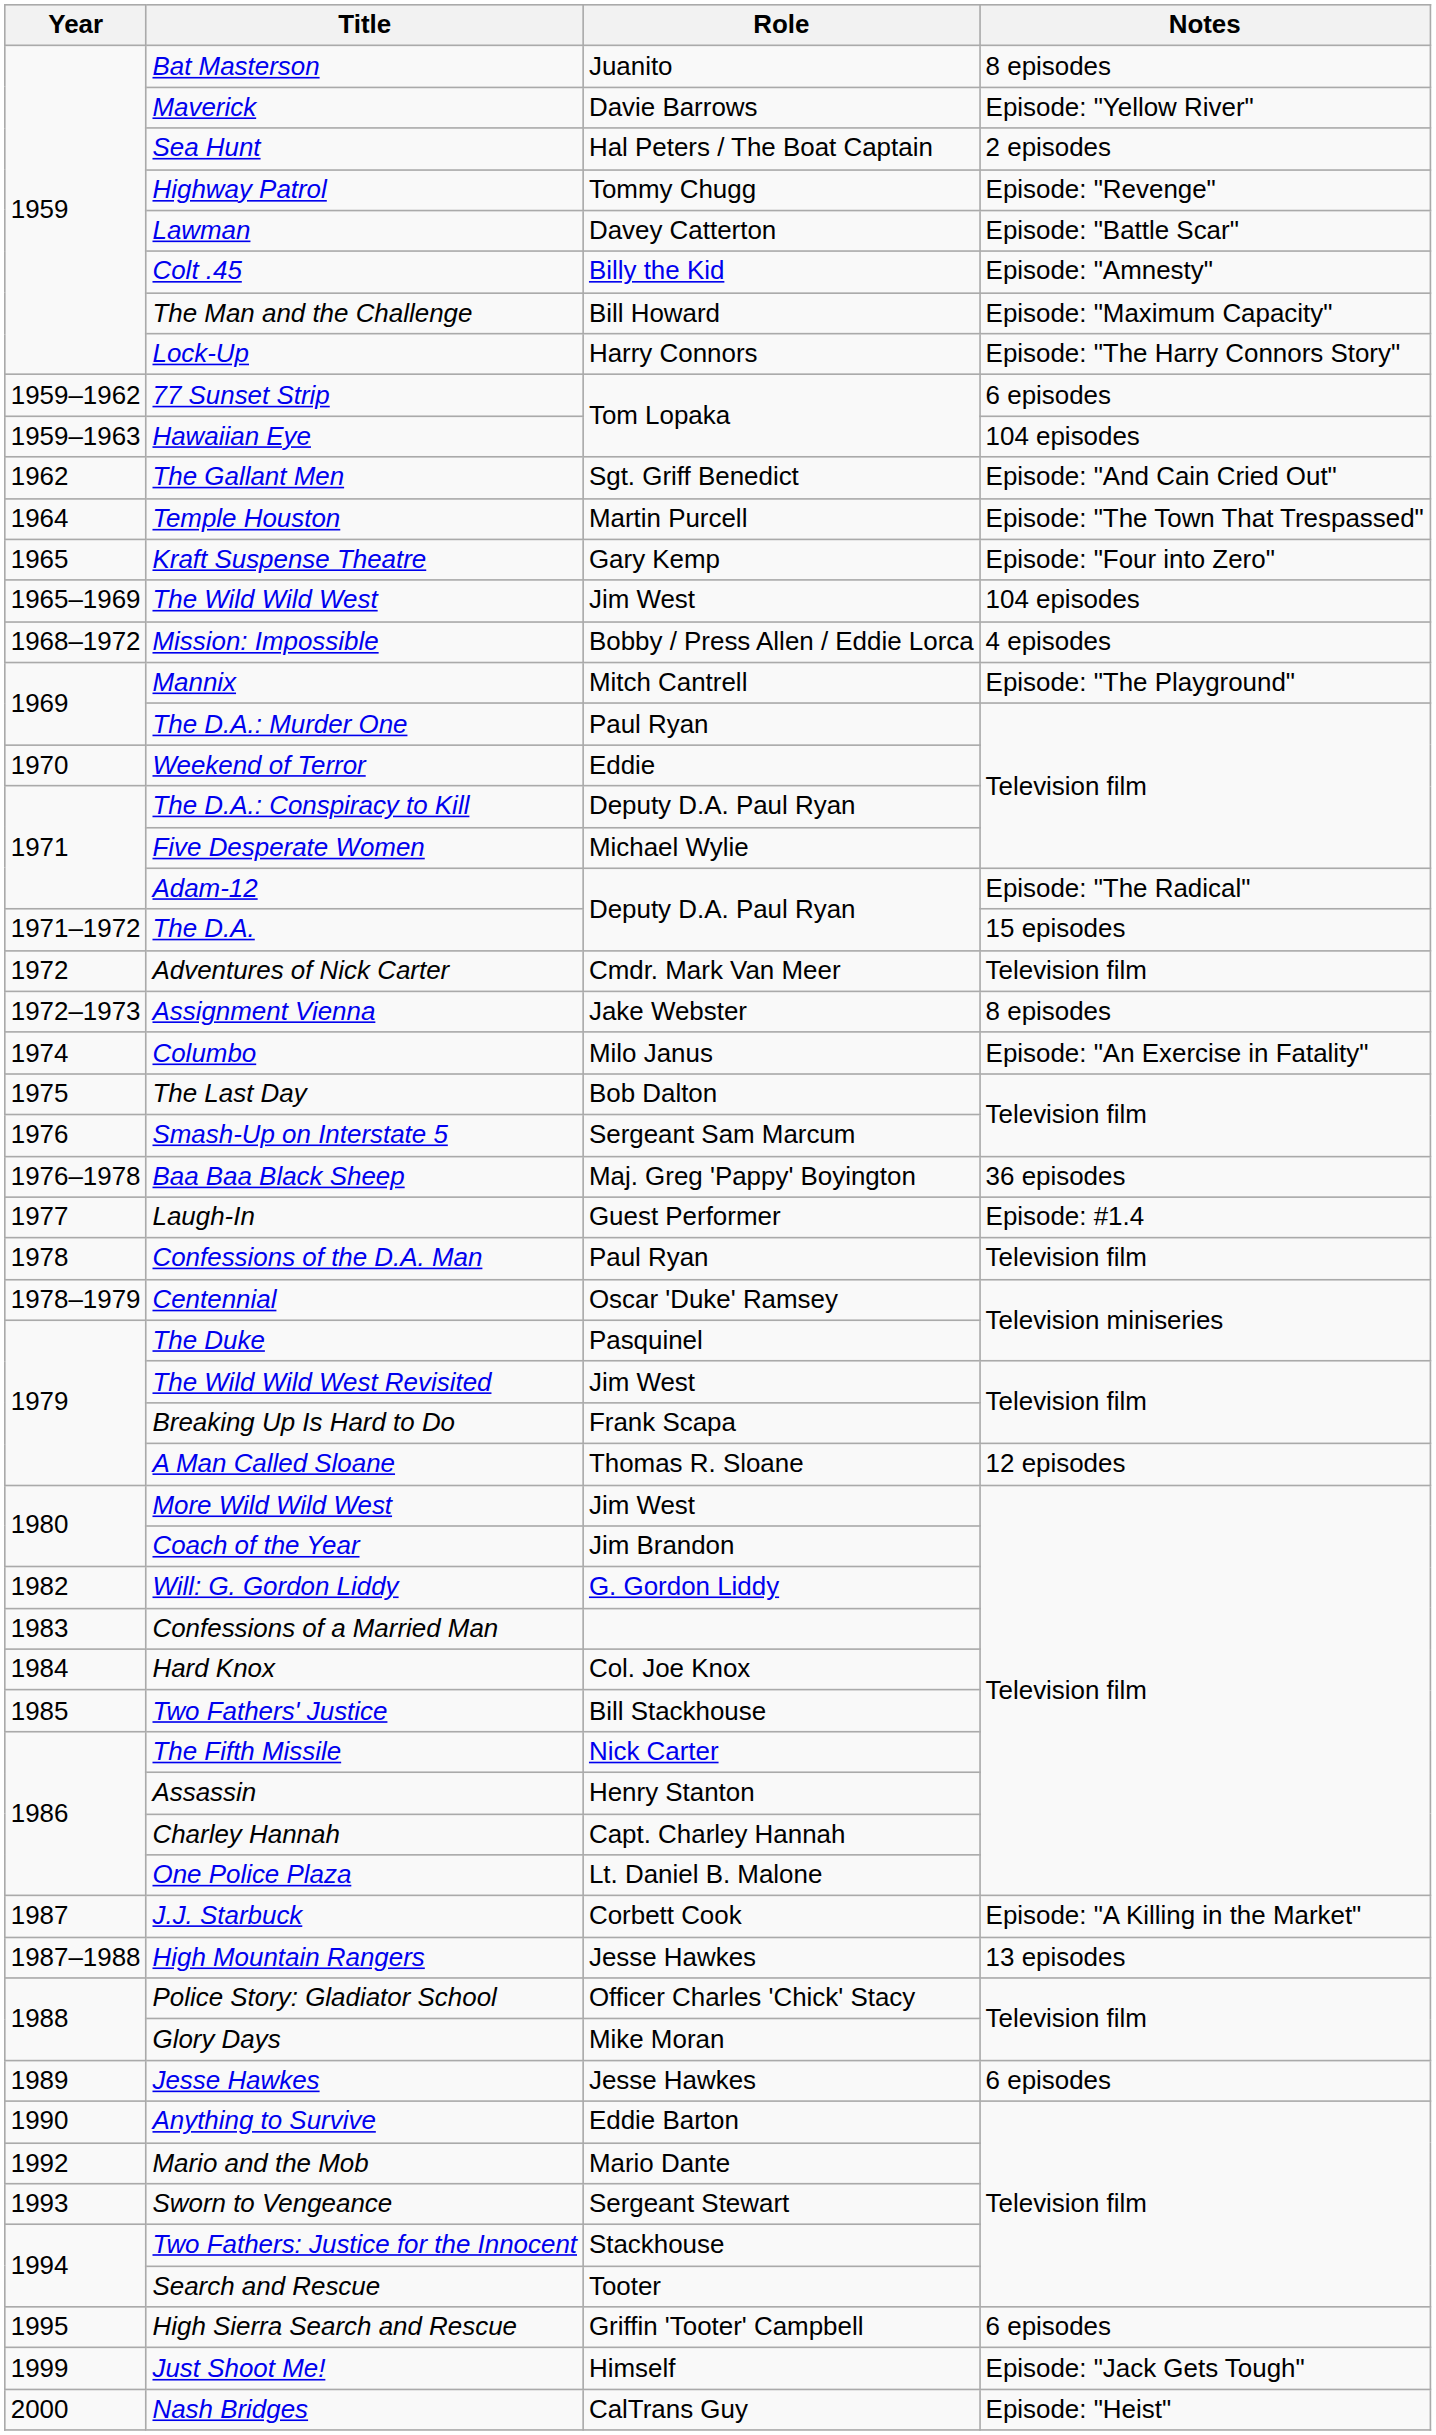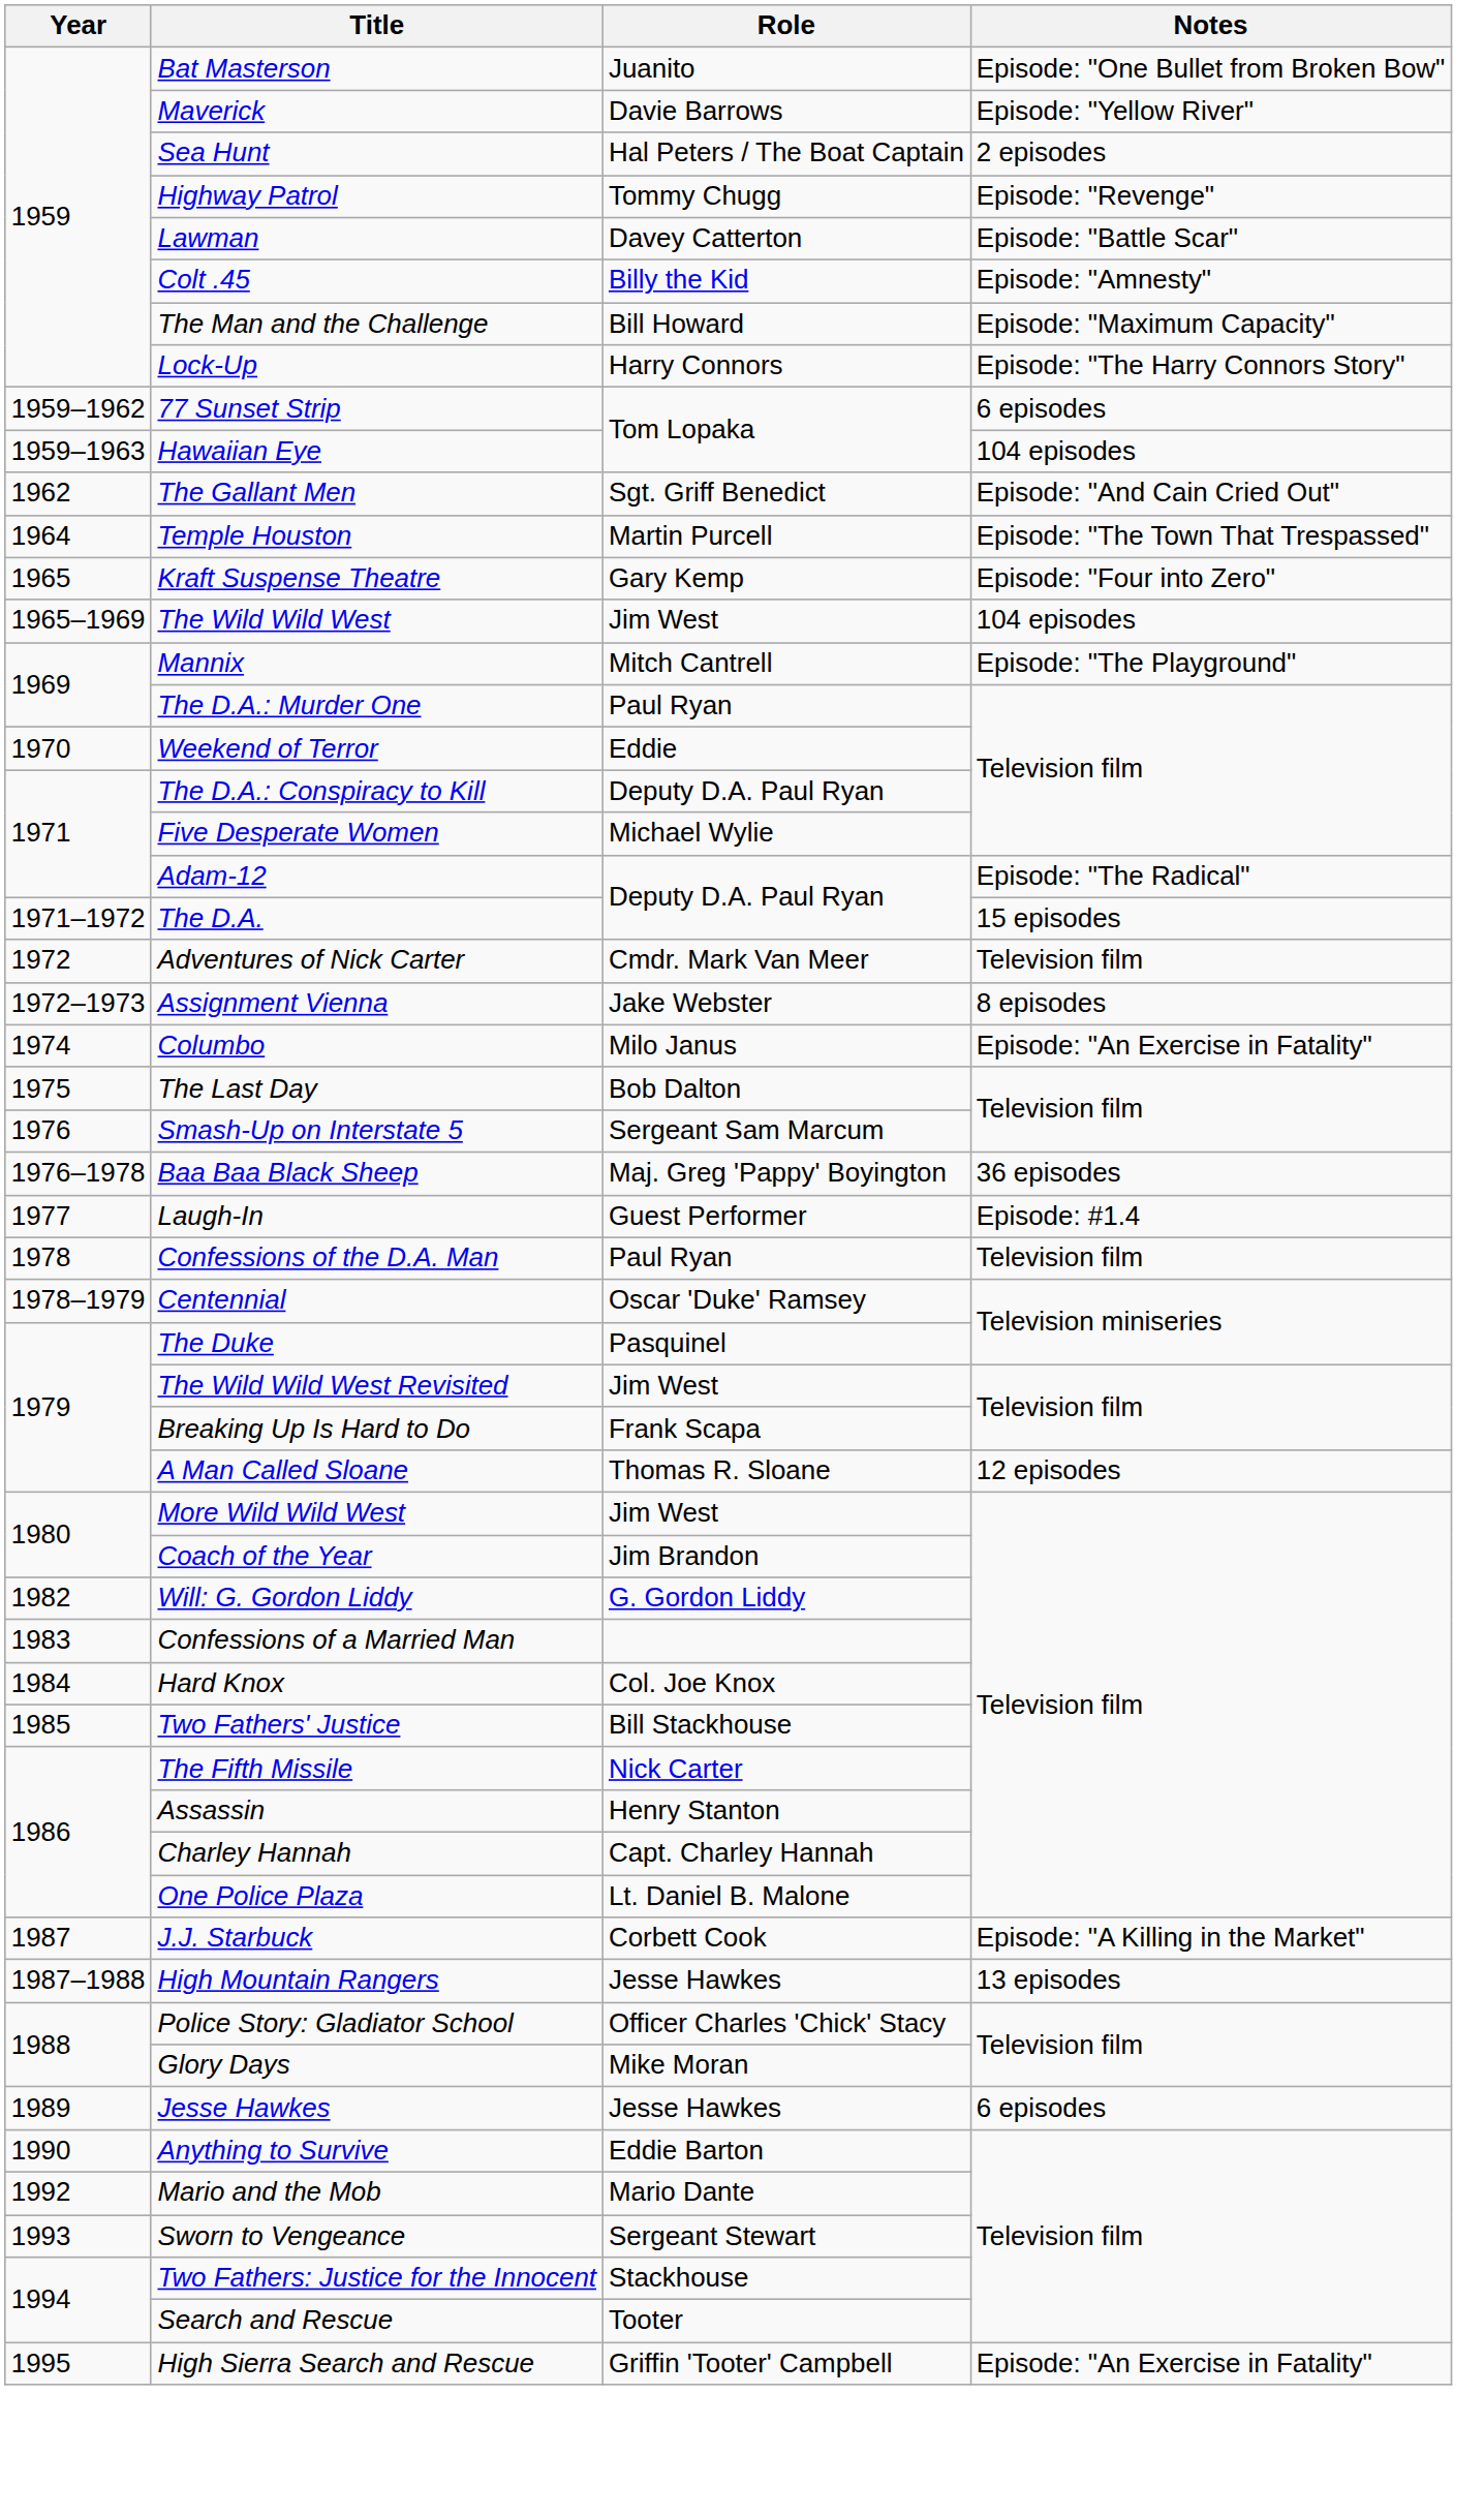 <table class="wikitable sortable">
 <tr>
 <th>Year</th>
 <th>Title</th>
 <th>Role</th>
 <th class="unsortable">Notes</th>
 </tr>
 <tr>
 <td rowspan="8">1959</td>
 <td><em><a href='#'>Bat Masterson</a></em></td>
 <td>Juanito</td>
-<td>8 episodes</td>
+<td>Episode: "One Bullet from Broken Bow"</td>
 </tr>
 <tr>
 <td><em><a href='#'>Maverick</a></em></td>
 <td>Davie Barrows</td>
 <td>Episode: "Yellow River"</td>
 </tr>
 <tr>
 <td><em><a href='#'>Sea Hunt</a></em></td>
 <td>Hal Peters / The Boat Captain</td>
 <td>2 episodes</td>
 </tr>
 <tr>
 <td><em><a href='#'>Highway Patrol</a></em></td>
 <td>Tommy Chugg</td>
 <td>Episode: "Revenge"</td>
 </tr>
 <tr>
 <td><em><a href='#'>Lawman</a></em></td>
 <td>Davey Catterton</td>
 <td>Episode: "Battle Scar"</td>
 </tr>
 <tr>
 <td><em><a href='#'>Colt .45</a></em></td>
 <td><a href='#'>Billy the Kid</a></td>
 <td>Episode: "Amnesty"</td>
 </tr>
 <tr>
 <td><em>The Man and the Challenge</em></td>
 <td>Bill Howard</td>
 <td>Episode: "Maximum Capacity"</td>
 </tr>
 <tr>
 <td><em><a href='#'>Lock-Up</a></em></td>
 <td>Harry Connors</td>
 <td>Episode: "The Harry Connors Story"</td>
 </tr>
 <tr>
 <td>1959–1962</td>
 <td><em><a href='#'>77 Sunset Strip</a></em></td>
 <td rowspan="2">Tom Lopaka</td>
 <td>6 episodes</td>
 </tr>
 <tr>
 <td>1959–1963</td>
 <td><em><a href='#'>Hawaiian Eye</a></em></td>
 <td>104 episodes</td>
 </tr>
 <tr>
 <td>1962</td>
 <td><em><a href='#'>The Gallant Men</a></em></td>
 <td>Sgt. Griff Benedict</td>
 <td>Episode: "And Cain Cried Out"</td>
 </tr>
 <tr>
 <td>1964</td>
 <td><em><a href='#'>Temple Houston</a></em></td>
 <td>Martin Purcell</td>
 <td>Episode: "The Town That Trespassed"</td>
 </tr>
 <tr>
 <td>1965</td>
 <td><em><a href='#'>Kraft Suspense Theatre</a></em></td>
 <td>Gary Kemp</td>
 <td>Episode: "Four into Zero"</td>
 </tr>
 <tr>
 <td>1965–1969</td>
 <td><em><a href='#'>The Wild Wild West</a></em></td>
 <td>Jim West</td>
 <td>104 episodes</td>
-</tr>
-<tr>
-<td>1968–1972</td>
-<td><em><a href='#'>Mission: Impossible</a></em></td>
-<td>Bobby / Press Allen / Eddie Lorca</td>
-<td>4 episodes</td>
 </tr>
 <tr>
 <td rowspan="2">1969</td>
 <td><em><a href='#'>Mannix</a></em></td>
 <td>Mitch Cantrell</td>
 <td>Episode: "The Playground"</td>
 </tr>
 <tr>
 <td><em><a href='#'>The D.A.: Murder One</a></em></td>
 <td>Paul Ryan</td>
 <td rowspan="4">Television film</td>
 </tr>
 <tr>
 <td>1970</td>
 <td><em><a href='#'>Weekend of Terror</a></em></td>
 <td>Eddie</td>
 </tr>
 <tr>
 <td rowspan="3">1971</td>
 <td><em><a href='#'>The D.A.: Conspiracy to Kill</a></em></td>
 <td>Deputy D.A. Paul Ryan</td>
 </tr>
 <tr>
 <td><em><a href='#'>Five Desperate Women</a></em></td>
 <td>Michael Wylie</td>
 </tr>
 <tr>
 <td><em><a href='#'>Adam-12</a></em></td>
 <td rowspan="2">Deputy D.A. Paul Ryan</td>
 <td>Episode: "The Radical"</td>
 </tr>
 <tr>
 <td>1971–1972</td>
 <td><em><a href='#'>The D.A.</a></em></td>
 <td>15 episodes</td>
 </tr>
 <tr>
 <td>1972</td>
 <td><em>Adventures of Nick Carter</em></td>
 <td>Cmdr. Mark Van Meer</td>
 <td>Television film</td>
 </tr>
 <tr>
 <td>1972–1973</td>
 <td><em><a href='#'>Assignment Vienna</a></em></td>
 <td>Jake Webster</td>
 <td>8 episodes</td>
 </tr>
 <tr>
 <td>1974</td>
 <td><em><a href='#'>Columbo</a></em></td>
 <td>Milo Janus</td>
 <td>Episode: "An Exercise in Fatality"</td>
 </tr>
 <tr>
 <td>1975</td>
 <td><em>The Last Day</em></td>
 <td>Bob Dalton</td>
 <td rowspan="2">Television film</td>
 </tr>
 <tr>
 <td>1976</td>
 <td><em><a href='#'>Smash-Up on Interstate 5</a></em></td>
 <td>Sergeant Sam Marcum</td>
 </tr>
 <tr>
 <td>1976–1978</td>
 <td><em><a href='#'>Baa Baa Black Sheep</a></em></td>
 <td>Maj. Greg 'Pappy' Boyington</td>
 <td>36 episodes</td>
 </tr>
 <tr>
 <td>1977</td>
 <td><em>Laugh-In</em></td>
 <td>Guest Performer</td>
 <td>Episode: #1.4</td>
 </tr>
 <tr>
 <td>1978</td>
 <td><em><a href='#'>Confessions of the D.A. Man</a></em></td>
 <td>Paul Ryan</td>
 <td>Television film</td>
 </tr>
 <tr>
 <td>1978–1979</td>
 <td><em><a href='#'>Centennial</a></em></td>
 <td>Oscar 'Duke' Ramsey</td>
 <td rowspan="2">Television miniseries</td>
 </tr>
 <tr>
 <td rowspan="4">1979</td>
 <td><em><a href='#'>The Duke</a></em></td>
 <td>Pasquinel</td>
 </tr>
 <tr>
 <td><em><a href='#'>The Wild Wild West Revisited</a></em></td>
 <td>Jim West</td>
 <td rowspan="2">Television film</td>
 </tr>
 <tr>
 <td><em>Breaking Up Is Hard to Do</em></td>
 <td>Frank Scapa</td>
 </tr>
 <tr>
 <td><em><a href='#'>A Man Called Sloane</a></em></td>
 <td>Thomas R. Sloane</td>
 <td>12 episodes</td>
 </tr>
 <tr>
 <td rowspan="2">1980</td>
 <td><em><a href='#'>More Wild Wild West</a></em></td>
 <td>Jim West</td>
 <td rowspan="10">Television film</td>
 </tr>
 <tr>
 <td><em><a href='#'>Coach of the Year</a></em></td>
 <td>Jim Brandon</td>
 </tr>
 <tr>
 <td>1982</td>
 <td><em><a href='#'>Will: G. Gordon Liddy</a></em></td>
 <td><a href='#'>G. Gordon Liddy</a></td>
 </tr>
 <tr>
 <td>1983</td>
 <td><em>Confessions of a Married Man</em></td>
 <td></td>
 </tr>
 <tr>
 <td>1984</td>
 <td><em>Hard Knox</em></td>
 <td>Col. Joe Knox</td>
 </tr>
 <tr>
 <td>1985</td>
 <td><em><a href='#'>Two Fathers' Justice</a></em></td>
 <td>Bill Stackhouse</td>
 </tr>
 <tr>
 <td rowspan="4">1986</td>
 <td><em><a href='#'>The Fifth Missile</a></em></td>
 <td><a href='#'>Nick Carter</a></td>
 </tr>
 <tr>
 <td><em>Assassin</em></td>
 <td>Henry Stanton</td>
 </tr>
 <tr>
 <td><em>Charley Hannah</em></td>
 <td>Capt. Charley Hannah</td>
 </tr>
 <tr>
 <td><em><a href='#'>One Police Plaza</a></em></td>
 <td>Lt. Daniel B. Malone</td>
 </tr>
 <tr>
 <td>1987</td>
 <td><em><a href='#'>J.J. Starbuck</a></em></td>
 <td>Corbett Cook</td>
 <td>Episode: "A Killing in the Market"</td>
 </tr>
 <tr>
 <td>1987–1988</td>
 <td><em><a href='#'>High Mountain Rangers</a></em></td>
 <td>Jesse Hawkes</td>
 <td>13 episodes</td>
 </tr>
 <tr>
 <td rowspan="2">1988</td>
 <td><em>Police Story: Gladiator School</em></td>
 <td>Officer Charles 'Chick' Stacy</td>
 <td rowspan="2">Television film</td>
 </tr>
 <tr>
 <td><em>Glory Days</em></td>
 <td>Mike Moran</td>
 </tr>
 <tr>
 <td>1989</td>
 <td><em><a href='#'>Jesse Hawkes</a></em></td>
 <td>Jesse Hawkes</td>
 <td>6 episodes</td>
 </tr>
 <tr>
 <td>1990</td>
 <td><em><a href='#'>Anything to Survive</a></em></td>
 <td>Eddie Barton</td>
 <td rowspan="5">Television film</td>
 </tr>
 <tr>
 <td>1992</td>
 <td><em>Mario and the Mob</em></td>
 <td>Mario Dante</td>
 </tr>
 <tr>
 <td>1993</td>
 <td><em>Sworn to Vengeance</em></td>
 <td>Sergeant Stewart</td>
 </tr>
 <tr>
 <td rowspan="2">1994</td>
 <td><em><a href='#'>Two Fathers: Justice for the Innocent</a></em></td>
 <td>Stackhouse</td>
 </tr>
 <tr>
 <td><em>Search and Rescue</em></td>
 <td>Tooter</td>
 </tr>
 <tr>
 <td>1995</td>
 <td><em>High Sierra Search and Rescue</em></td>
 <td>Griffin 'Tooter' Campbell</td>
-<td>6 episodes</td>
-</tr>
-<tr>
-<td>1999</td>
-<td><em><a href='#'>Just Shoot Me!</a></em></td>
-<td>Himself</td>
-<td>Episode: "Jack Gets Tough"</td>
-</tr>
-<tr>
-<td>2000</td>
-<td><em><a href='#'>Nash Bridges</a></em></td>
-<td>CalTrans Guy</td>
-<td>Episode: "Heist"</td>
+<td>Episode: "An Exercise in Fatality"</td>
 </tr>
 </table>
